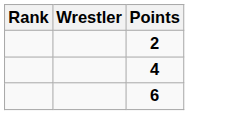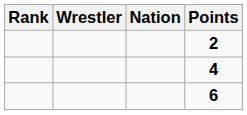 <table class="wikitable sortable" style="text-align:center;">
 <tr>
 <th>Rank</th>
 <th>Wrestler</th>
+<th>Nation</th>
 <th>Points</th>
 </tr>
 <tr>
 <td></td>
+<td align=left></td>
 <td align=left></td>
 <td><strong>2</strong></td>
 </tr>
 <tr>
 <td></td>
 <td align=left></td>
+<td align=left></td>
 <td><strong>4</strong></td>
 </tr>
 <tr>
 <td></td>
 <td align=left></td>
+<td align=left></td>
 <td><strong>6</strong></td>
 </tr>
 </table>
